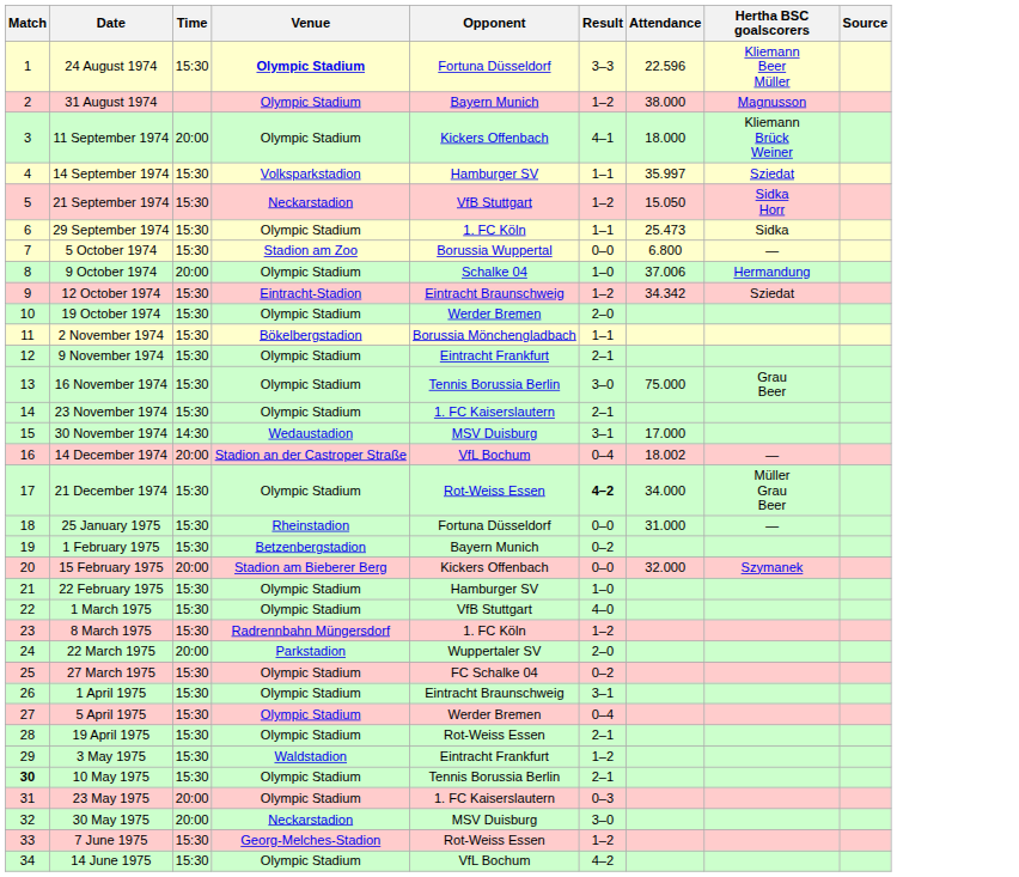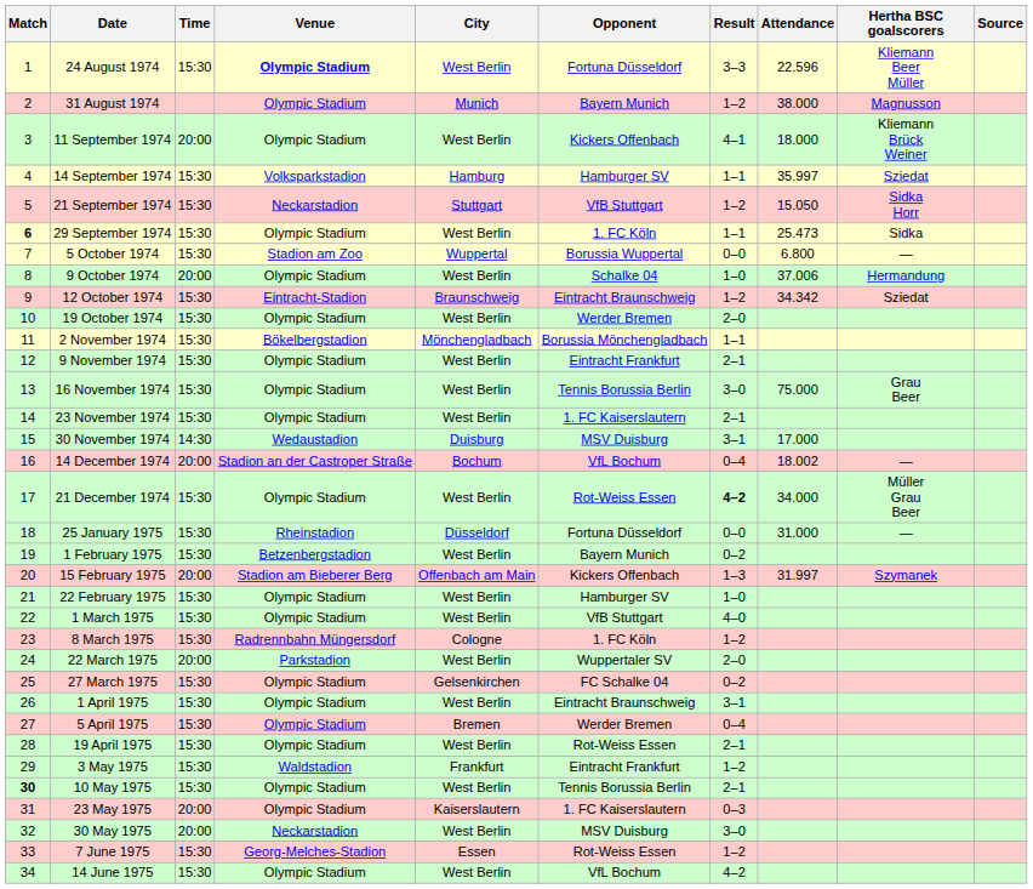 <table class="wikitable" style="text-align: center; font-size:90%">
 <tr>
 <th>Match</th>
 <th>Date</th>
 <th>Time</th>
 <th>Venue</th>
+<th>City</th>
 <th>Opponent</th>
 <th>Result</th>
 <th>Attendance</th>
 <th style="width:140px">Hertha BSC<br>goalscorers</th>
 <th>Source</th>
 </tr>
 <tr style="background:#ffc;">
 <td>1</td>
 <td>24 August 1974</td>
 <td>15:30</td>
 <td><strong><a href='#'>Olympic Stadium</a></strong></td>
+<td><a href='#'>West Berlin</a></td>
 <td><a href='#'>Fortuna Düsseldorf</a></td>
 <td>3–3</td>
 <td>22.596</td>
 <td><a href='#'>Kliemann</a> <br><a href='#'>Beer</a> <br><a href='#'>Müller</a> </td>
 <td></td>
 </tr>
 <tr style="background:#fcc;">
 <td>2</td>
 <td>31 August 1974</td>
 <td></td>
 <td><a href='#'>Olympic Stadium</a></td>
+<td><a href='#'>Munich</a></td>
 <td><a href='#'>Bayern Munich</a></td>
 <td>1–2</td>
 <td>38.000</td>
 <td><a href='#'>Magnusson</a> </td>
 <td></td>
 </tr>
 <tr style="background:#cfc;">
 <td>3</td>
 <td>11 September 1974</td>
 <td>20:00</td>
 <td>Olympic Stadium</td>
+<td>West Berlin</td>
 <td><a href='#'>Kickers Offenbach</a></td>
 <td>4–1</td>
 <td>18.000</td>
 <td>Kliemann <br><a href='#'>Brück</a> <br><a href='#'>Weiner</a> </td>
 <td></td>
 </tr>
 <tr style="background:#ffc;">
 <td>4</td>
 <td>14 September 1974</td>
 <td>15:30</td>
 <td><a href='#'>Volksparkstadion</a></td>
+<td><a href='#'>Hamburg</a></td>
 <td><a href='#'>Hamburger SV</a></td>
 <td>1–1</td>
 <td>35.997</td>
 <td><a href='#'>Sziedat</a> </td>
 <td></td>
 </tr>
 <tr style="background:#fcc;">
 <td>5</td>
 <td>21 September 1974</td>
 <td>15:30</td>
 <td><a href='#'>Neckarstadion</a></td>
+<td><a href='#'>Stuttgart</a></td>
 <td><a href='#'>VfB Stuttgart</a></td>
 <td>1–2</td>
 <td>15.050</td>
 <td><a href='#'>Sidka</a> <br><a href='#'>Horr</a> </td>
 <td></td>
 </tr>
 <tr style="background:#ffc;">
-<td>6</td>
+<td><strong>6</strong></td>
 <td>29 September 1974</td>
 <td>15:30</td>
 <td>Olympic Stadium</td>
+<td>West Berlin</td>
 <td><a href='#'>1. FC Köln</a></td>
 <td>1–1</td>
 <td>25.473</td>
 <td>Sidka </td>
 <td></td>
 </tr>
 <tr style="background:#ffc;">
 <td>7</td>
 <td>5 October 1974</td>
 <td>15:30</td>
 <td><a href='#'>Stadion am Zoo</a></td>
+<td><a href='#'>Wuppertal</a></td>
 <td><a href='#'>Borussia Wuppertal</a></td>
 <td>0–0</td>
 <td>6.800</td>
 <td>—</td>
 <td></td>
 </tr>
 <tr style="background:#cfc;">
 <td>8</td>
 <td>9 October 1974</td>
 <td>20:00</td>
 <td>Olympic Stadium</td>
+<td>West Berlin</td>
 <td><a href='#'>Schalke 04</a></td>
 <td>1–0</td>
 <td>37.006</td>
 <td><a href='#'>Hermandung</a> </td>
 <td></td>
 </tr>
 <tr style="background:#fcc;">
 <td>9</td>
 <td>12 October 1974</td>
 <td>15:30</td>
 <td><a href='#'>Eintracht-Stadion</a></td>
+<td><a href='#'>Braunschweig</a></td>
 <td><a href='#'>Eintracht Braunschweig</a></td>
 <td>1–2</td>
 <td>34.342</td>
 <td>Sziedat </td>
 <td></td>
 </tr>
 <tr style="background:#cfc;">
 <td>10</td>
 <td>19 October 1974</td>
 <td>15:30</td>
 <td>Olympic Stadium</td>
+<td>West Berlin</td>
 <td><a href='#'>Werder Bremen</a></td>
 <td>2–0</td>
 <td></td>
 <td></td>
 <td></td>
 </tr>
 <tr style="background:#ffc;">
 <td>11</td>
 <td>2 November 1974</td>
 <td>15:30</td>
 <td><a href='#'>Bökelbergstadion</a></td>
+<td><a href='#'>Mönchengladbach</a></td>
 <td><a href='#'>Borussia Mönchengladbach</a></td>
 <td>1–1</td>
 <td></td>
 <td></td>
 <td></td>
 </tr>
 <tr style="background:#cfc;">
 <td>12</td>
 <td>9 November 1974</td>
 <td>15:30</td>
 <td>Olympic Stadium</td>
+<td>West Berlin</td>
 <td><a href='#'>Eintracht Frankfurt</a></td>
 <td>2–1</td>
 <td></td>
 <td></td>
 <td></td>
 </tr>
 <tr style="background:#cfc;">
 <td>13</td>
 <td>16 November 1974</td>
 <td>15:30</td>
 <td>Olympic Stadium</td>
+<td>West Berlin</td>
 <td><a href='#'>Tennis Borussia Berlin</a></td>
 <td>3–0</td>
 <td>75.000</td>
 <td>Grau <br>Beer </td>
 <td></td>
 </tr>
 <tr style="background:#cfc;">
 <td>14</td>
 <td>23 November 1974</td>
 <td>15:30</td>
 <td>Olympic Stadium</td>
+<td>West Berlin</td>
 <td><a href='#'>1. FC Kaiserslautern</a></td>
 <td>2–1</td>
 <td></td>
 <td></td>
 <td></td>
 </tr>
 <tr style="background:#cfc;">
 <td>15</td>
 <td>30 November 1974</td>
 <td>14:30</td>
 <td><a href='#'>Wedaustadion</a></td>
+<td><a href='#'>Duisburg</a></td>
 <td><a href='#'>MSV Duisburg</a></td>
 <td>3–1</td>
 <td>17.000</td>
 <td></td>
 <td></td>
 </tr>
 <tr style="background:#fcc;">
 <td>16</td>
 <td>14 December 1974</td>
 <td>20:00</td>
 <td><a href='#'>Stadion an der Castroper Straße</a></td>
+<td><a href='#'>Bochum</a></td>
 <td><a href='#'>VfL Bochum</a></td>
 <td>0–4</td>
 <td>18.002</td>
 <td>—</td>
 <td></td>
 </tr>
 <tr style="background:#cfc;">
 <td>17</td>
 <td>21 December 1974</td>
 <td>15:30</td>
 <td>Olympic Stadium</td>
+<td>West Berlin</td>
 <td><a href='#'>Rot-Weiss Essen</a></td>
 <td><strong>4–2</strong></td>
 <td>34.000</td>
 <td>Müller <br>Grau <br>Beer </td>
 <td></td>
 </tr>
 <tr style="background:#cfc;">
 <td>18</td>
 <td>25 January 1975</td>
 <td>15:30</td>
 <td><a href='#'>Rheinstadion</a></td>
+<td><a href='#'>Düsseldorf</a></td>
 <td>Fortuna Düsseldorf</td>
 <td>0–0</td>
 <td>31.000</td>
 <td>—</td>
 <td></td>
 </tr>
 <tr style="background:#cfc;">
 <td>19</td>
 <td>1 February 1975</td>
 <td>15:30</td>
 <td><a href='#'>Betzenbergstadion</a></td>
+<td>West Berlin</td>
 <td>Bayern Munich</td>
 <td>0–2</td>
 <td></td>
 <td></td>
 <td></td>
 </tr>
 <tr style="background:#fcc;">
 <td>20</td>
 <td>15 February 1975</td>
 <td>20:00</td>
 <td><a href='#'>Stadion am Bieberer Berg</a></td>
+<td><a href='#'>Offenbach am Main</a></td>
 <td>Kickers Offenbach</td>
-<td>0–0</td>
-<td>32.000</td>
+<td>1–3</td>
+<td>31.997</td>
 <td><a href='#'>Szymanek</a> </td>
 <td></td>
 </tr>
 <tr style="background:#cfc;">
 <td>21</td>
 <td>22 February 1975</td>
 <td>15:30</td>
 <td>Olympic Stadium</td>
+<td>West Berlin</td>
 <td>Hamburger SV</td>
 <td>1–0</td>
 <td></td>
 <td></td>
 <td></td>
 </tr>
 <tr style="background:#cfc;">
 <td>22</td>
 <td>1 March 1975</td>
 <td>15:30</td>
 <td>Olympic Stadium</td>
+<td>West Berlin</td>
 <td>VfB Stuttgart</td>
 <td>4–0</td>
 <td></td>
 <td></td>
 <td></td>
 </tr>
 <tr style="background:#fcc;">
 <td>23</td>
 <td>8 March 1975</td>
 <td>15:30</td>
 <td><a href='#'>Radrennbahn Müngersdorf</a></td>
+<td>Cologne</td>
 <td>1. FC Köln</td>
 <td>1–2</td>
 <td></td>
 <td></td>
 <td></td>
 </tr>
 <tr style="background:#cfc;">
 <td>24</td>
 <td>22 March 1975</td>
 <td>20:00</td>
 <td><a href='#'>Parkstadion</a></td>
+<td>West Berlin</td>
 <td>Wuppertaler SV</td>
 <td>2–0</td>
 <td></td>
 <td></td>
 <td></td>
 </tr>
 <tr style="background:#fcc;">
 <td>25</td>
 <td>27 March 1975</td>
 <td>15:30</td>
 <td>Olympic Stadium</td>
+<td>Gelsenkirchen</td>
 <td>FC Schalke 04</td>
 <td>0–2</td>
 <td></td>
 <td></td>
 <td></td>
 </tr>
 <tr style="background:#cfc;">
 <td>26</td>
 <td>1 April 1975</td>
 <td>15:30</td>
 <td>Olympic Stadium</td>
+<td>West Berlin</td>
 <td>Eintracht Braunschweig</td>
 <td>3–1</td>
 <td></td>
 <td></td>
 <td></td>
 </tr>
 <tr style="background:#fcc;">
 <td>27</td>
 <td>5 April 1975</td>
 <td>15:30</td>
 <td><a href='#'>Olympic Stadium</a></td>
+<td>Bremen</td>
 <td>Werder Bremen</td>
 <td>0–4</td>
 <td></td>
 <td></td>
 <td></td>
 </tr>
 <tr style="background:#cfc;">
 <td>28</td>
 <td>19 April 1975</td>
 <td>15:30</td>
 <td>Olympic Stadium</td>
+<td>West Berlin</td>
 <td>Rot-Weiss Essen</td>
 <td>2–1</td>
 <td></td>
 <td></td>
 <td></td>
 </tr>
 <tr style="background:#cfc;">
 <td>29</td>
 <td>3 May 1975</td>
 <td>15:30</td>
 <td><a href='#'>Waldstadion</a></td>
+<td>Frankfurt</td>
 <td>Eintracht Frankfurt</td>
 <td>1–2</td>
 <td></td>
 <td></td>
 <td></td>
 </tr>
 <tr style="background:#cfc;">
 <td><strong>30</strong></td>
 <td>10 May 1975</td>
 <td>15:30</td>
 <td>Olympic Stadium</td>
+<td>West Berlin</td>
 <td>Tennis Borussia Berlin</td>
 <td>2–1</td>
 <td></td>
 <td></td>
 <td></td>
 </tr>
 <tr style="background:#fcc;">
 <td>31</td>
 <td>23 May 1975</td>
 <td>20:00</td>
 <td>Olympic Stadium</td>
+<td>Kaiserslautern</td>
 <td>1. FC Kaiserslautern</td>
 <td>0–3</td>
 <td></td>
 <td></td>
 <td></td>
 </tr>
 <tr style="background:#cfc;">
 <td>32</td>
 <td>30 May 1975</td>
 <td>20:00</td>
 <td><a href='#'>Neckarstadion</a></td>
+<td>West Berlin</td>
 <td>MSV Duisburg</td>
 <td>3–0</td>
 <td></td>
 <td></td>
 <td></td>
 </tr>
 <tr style="background:#fcc;">
 <td>33</td>
 <td>7 June 1975</td>
 <td>15:30</td>
 <td><a href='#'>Georg-Melches-Stadion</a></td>
+<td>Essen</td>
 <td>Rot-Weiss Essen</td>
 <td>1–2</td>
 <td></td>
 <td></td>
 <td></td>
 </tr>
 <tr style="background:#cfc;">
 <td>34</td>
 <td>14 June 1975</td>
 <td>15:30</td>
 <td>Olympic Stadium</td>
+<td>West Berlin</td>
 <td>VfL Bochum</td>
 <td>4–2</td>
 <td></td>
 <td></td>
 <td></td>
 </tr>
 </table>
